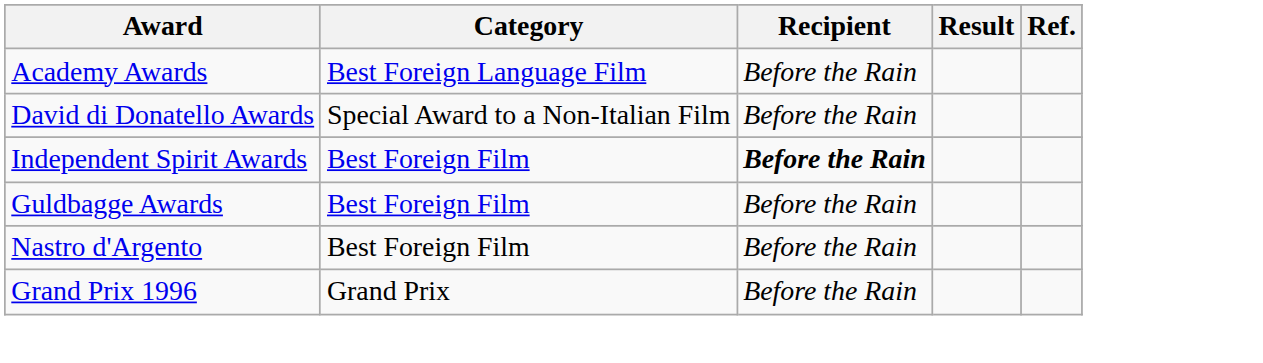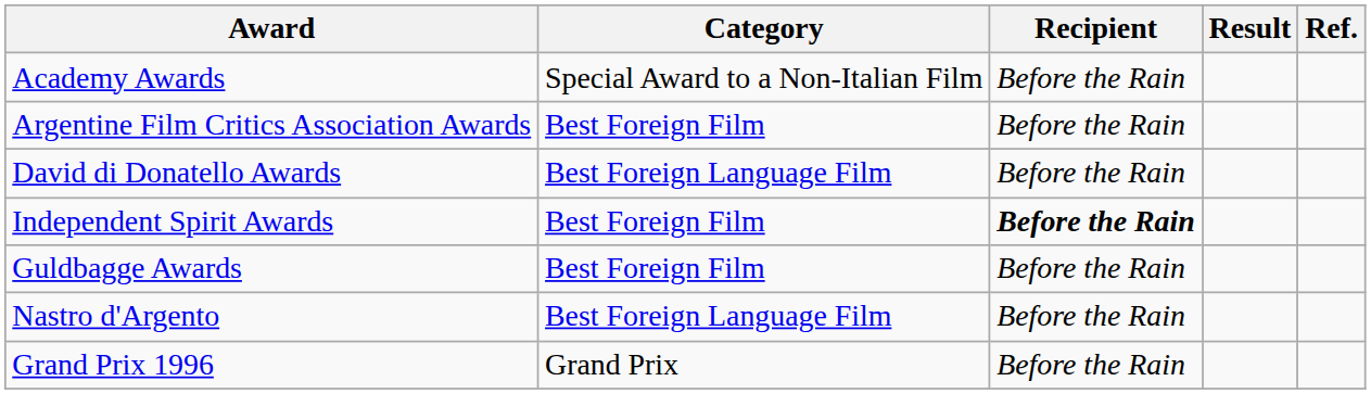 <table class="wikitable">
 <tr>
 <th>Award</th>
 <th>Category</th>
 <th>Recipient</th>
 <th>Result</th>
 <th>Ref.</th>
 </tr>
 <tr>
 <td><a href='#'>Academy Awards</a></td>
-<td><a href='#'>Best Foreign Language Film</a></td>
+<td>Special Award to a Non-Italian Film</td>
+<td><em>Before the Rain</em></td>
+<td></td>
+<td></td>
+</tr>
+<tr>
+<td><a href='#'>Argentine Film Critics Association Awards</a></td>
+<td><a href='#'>Best Foreign Film</a></td>
 <td><em>Before the Rain</em></td>
 <td></td>
 <td></td>
 </tr>
 <tr>
 <td><a href='#'>David di Donatello Awards</a></td>
-<td>Special Award to a Non-Italian Film</td>
+<td><a href='#'>Best Foreign Language Film</a></td>
 <td><em>Before the Rain</em></td>
 <td></td>
 <td></td>
 </tr>
 <tr>
 <td><a href='#'>Independent Spirit Awards</a></td>
 <td><a href='#'>Best Foreign Film</a></td>
 <td><strong><em>Before the Rain</em></strong></td>
 <td></td>
 <td></td>
 </tr>
 <tr>
 <td><a href='#'>Guldbagge Awards</a></td>
 <td><a href='#'>Best Foreign Film</a></td>
 <td><em>Before the Rain</em></td>
 <td></td>
 <td></td>
 </tr>
 <tr>
 <td><a href='#'>Nastro d'Argento</a></td>
-<td>Best Foreign Film</td>
+<td><a href='#'>Best Foreign Language Film</a></td>
 <td><em>Before the Rain</em></td>
 <td></td>
 <td></td>
 </tr>
 <tr>
 <td><a href='#'>Grand Prix 1996</a></td>
 <td>Grand Prix</td>
 <td><em>Before the Rain</em></td>
 <td></td>
 <td></td>
 </tr>
 </table>
